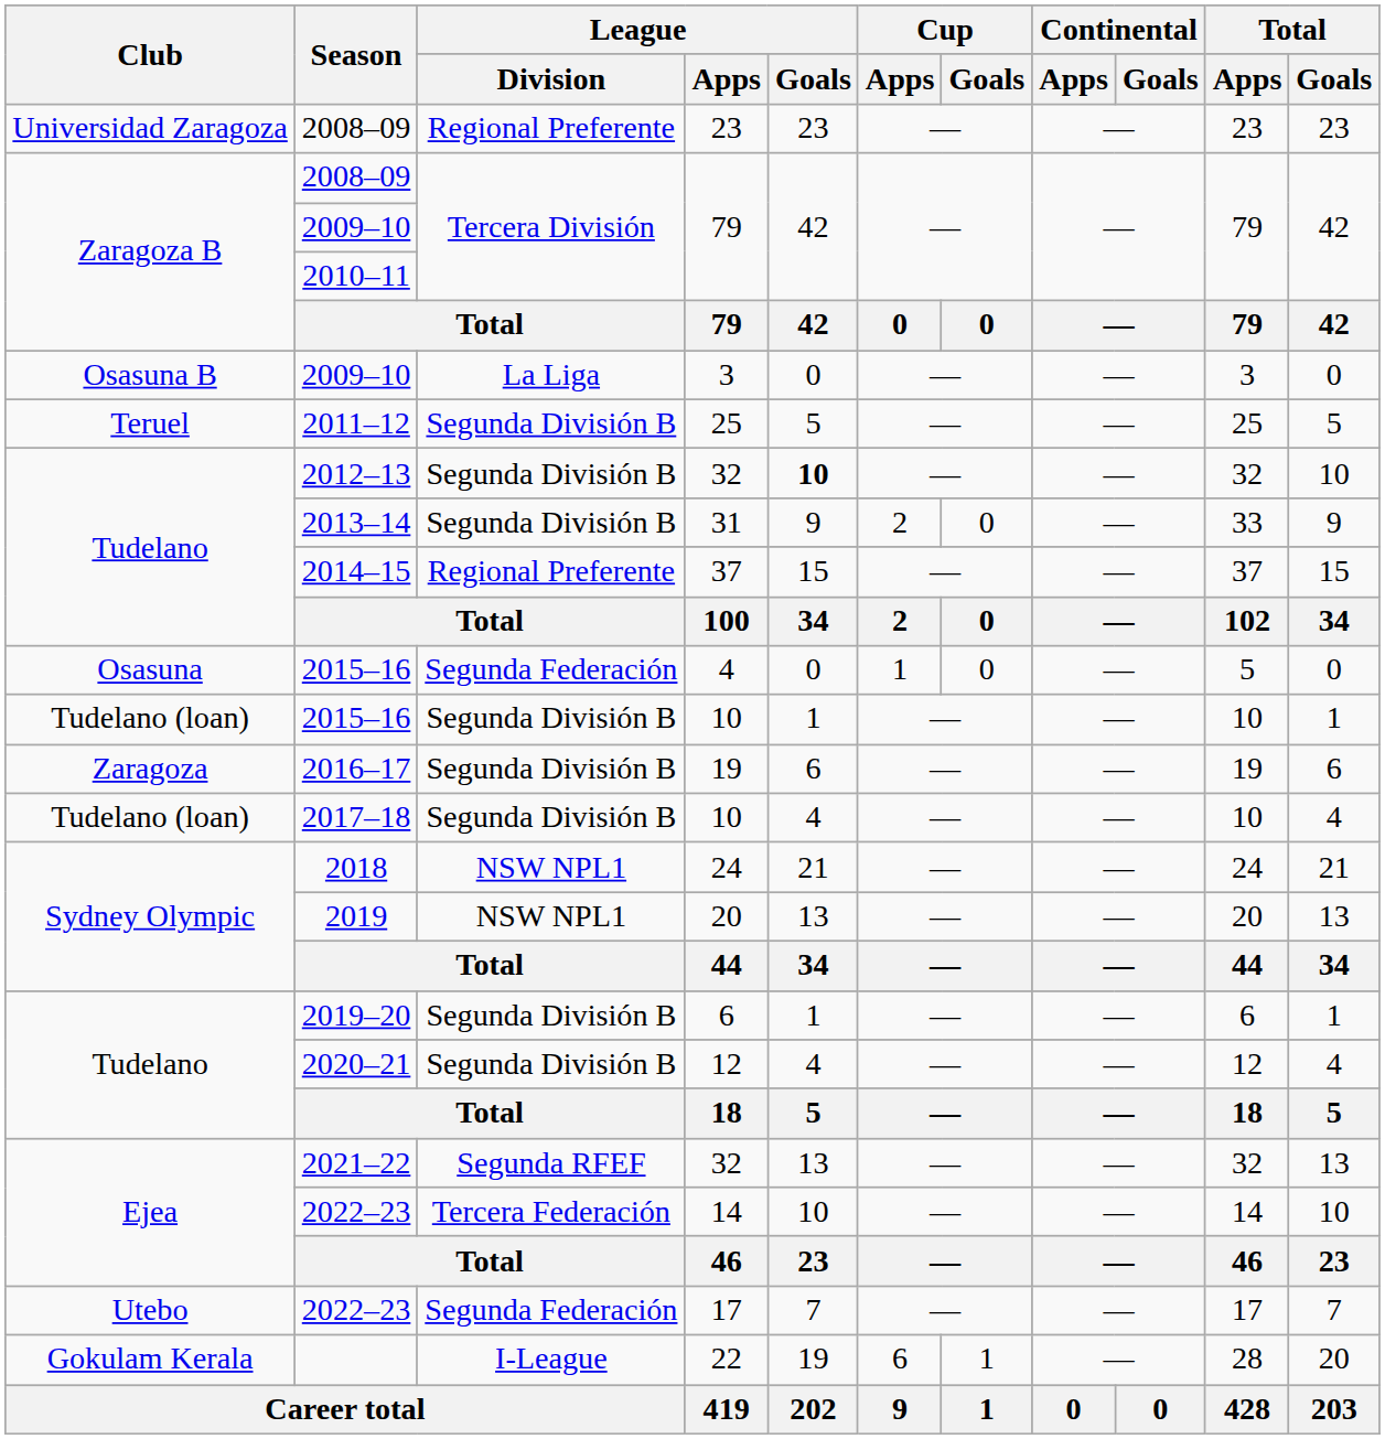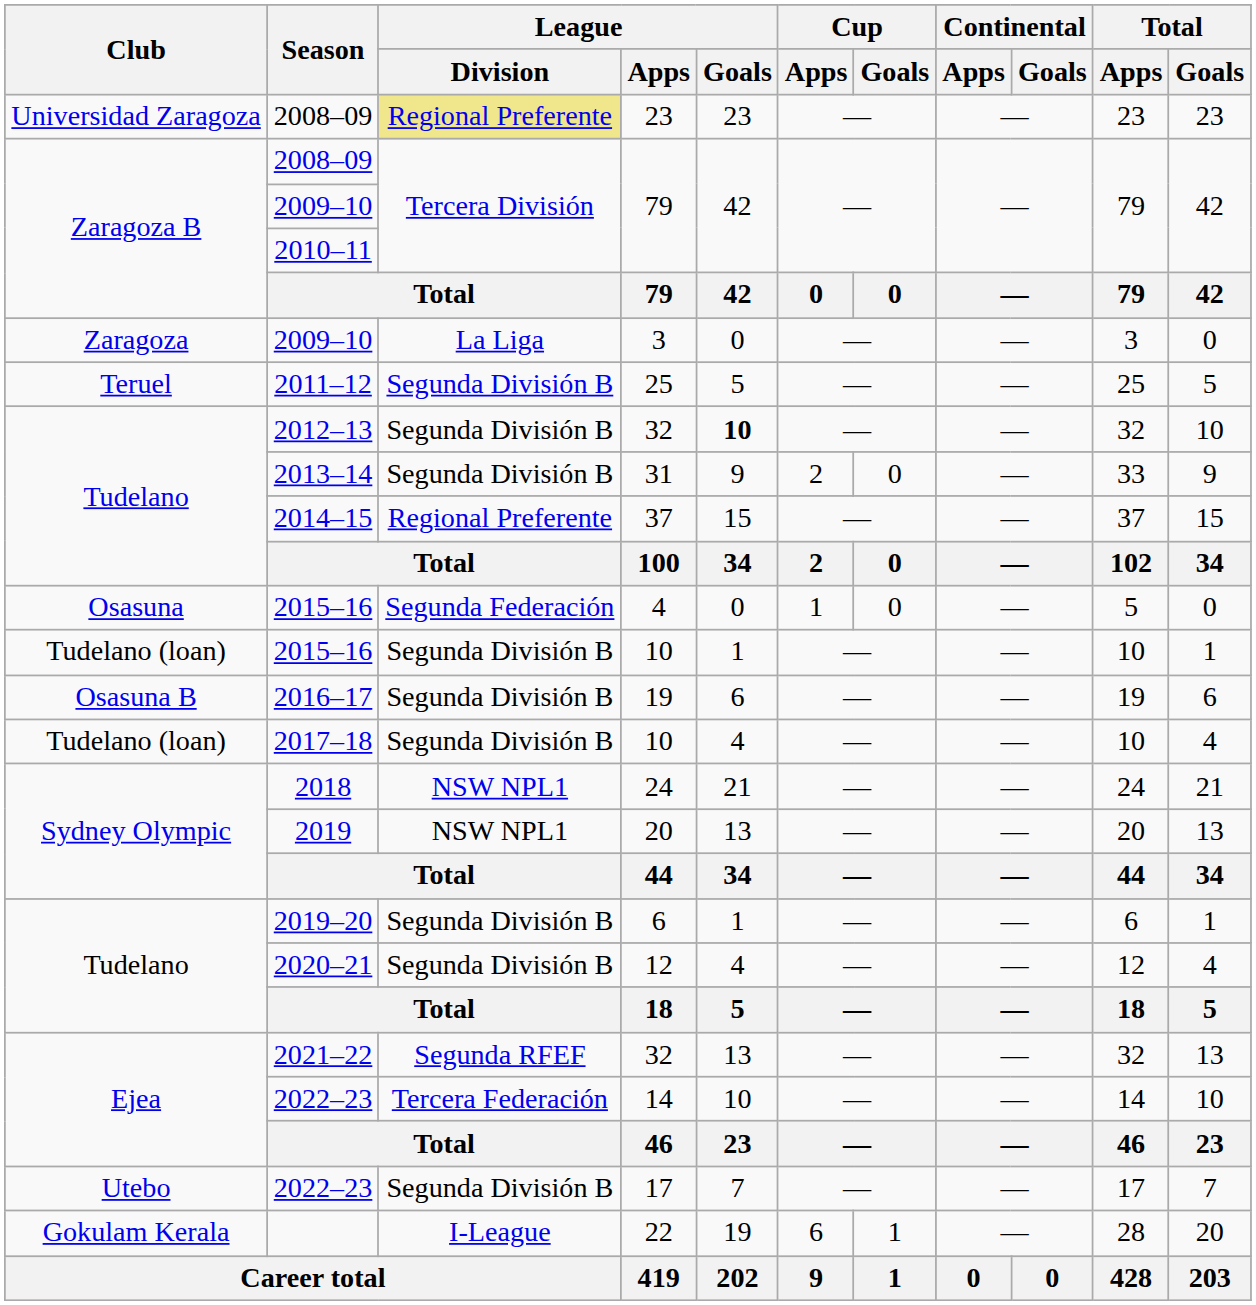 <table class="wikitable" style="text-align: center;">
 <tr>
 <th rowspan="2">Club</th>
 <th rowspan="2">Season</th>
 <th colspan="3">League</th>
 <th colspan="2">Cup</th>
 <th colspan="2">Continental</th>
 <th colspan="2">Total</th>
 </tr>
 <tr>
 <th>Division</th>
 <th>Apps</th>
 <th>Goals</th>
 <th>Apps</th>
 <th>Goals</th>
 <th>Apps</th>
 <th>Goals</th>
 <th>Apps</th>
 <th>Goals</th>
 </tr>
 <tr>
 <td><a href='#'>Universidad Zaragoza</a></td>
 <td>2008–09</td>
-<td><a href='#'>Regional Preferente</a></td>
+<td style="background: khaki;"><a href='#'>Regional Preferente</a></td>
 <td>23</td>
 <td>23</td>
 <td colspan="2">—</td>
 <td colspan="2">—</td>
 <td>23</td>
 <td>23</td>
 </tr>
 <tr>
 <td rowspan="4"><a href='#'>Zaragoza B</a></td>
 <td><a href='#'>2008–09</a></td>
 <td rowspan="3"><a href='#'>Tercera División</a></td>
 <td rowspan="3">79</td>
 <td rowspan="3">42</td>
 <td rowspan="3" colspan="2">—</td>
 <td rowspan="3" colspan="2">—</td>
 <td rowspan="3">79</td>
 <td rowspan="3">42</td>
 </tr>
 <tr>
 <td><a href='#'>2009–10</a></td>
 </tr>
 <tr>
 <td><a href='#'>2010–11</a></td>
 </tr>
 <tr>
 <th colspan="2">Total</th>
 <th>79</th>
 <th>42</th>
 <th>0</th>
 <th>0</th>
 <th colspan="2">—</th>
 <th>79</th>
 <th>42</th>
 </tr>
 <tr>
-<td><a href='#'>Osasuna B</a></td>
+<td><a href='#'>Zaragoza</a></td>
 <td><a href='#'>2009–10</a></td>
 <td><a href='#'>La Liga</a></td>
 <td>3</td>
 <td>0</td>
 <td colspan="2">—</td>
 <td colspan="2">—</td>
 <td>3</td>
 <td>0</td>
 </tr>
 <tr>
 <td><a href='#'>Teruel</a></td>
 <td><a href='#'>2011–12</a></td>
 <td><a href='#'>Segunda División B</a></td>
 <td>25</td>
 <td>5</td>
 <td colspan="2">—</td>
 <td colspan="2">—</td>
 <td>25</td>
 <td>5</td>
 </tr>
 <tr>
 <td rowspan="4"><a href='#'>Tudelano</a></td>
 <td><a href='#'>2012–13</a></td>
 <td>Segunda División B</td>
 <td>32</td>
 <td><strong>10</strong></td>
 <td colspan="2">—</td>
 <td colspan="2">—</td>
 <td>32</td>
 <td>10</td>
 </tr>
 <tr>
 <td><a href='#'>2013–14</a></td>
 <td>Segunda División B</td>
 <td>31</td>
 <td>9</td>
 <td>2</td>
 <td>0</td>
 <td colspan="2">—</td>
 <td>33</td>
 <td>9</td>
 </tr>
 <tr>
 <td><a href='#'>2014–15</a></td>
 <td><a href='#'>Regional Preferente</a></td>
 <td>37</td>
 <td>15</td>
 <td colspan="2">—</td>
 <td colspan="2">—</td>
 <td>37</td>
 <td>15</td>
 </tr>
 <tr>
 <th colspan="2">Total</th>
 <th>100</th>
 <th>34</th>
 <th>2</th>
 <th>0</th>
 <th colspan="2">—</th>
 <th>102</th>
 <th>34</th>
 </tr>
 <tr>
 <td><a href='#'>Osasuna</a></td>
 <td><a href='#'>2015–16</a></td>
 <td><a href='#'>Segunda Federación</a></td>
 <td>4</td>
 <td>0</td>
 <td>1</td>
 <td>0</td>
 <td colspan="2">—</td>
 <td>5</td>
 <td>0</td>
 </tr>
 <tr>
 <td>Tudelano (loan)</td>
 <td><a href='#'>2015–16</a></td>
 <td>Segunda División B</td>
 <td>10</td>
 <td>1</td>
 <td colspan="2">—</td>
 <td colspan="2">—</td>
 <td>10</td>
 <td>1</td>
 </tr>
 <tr>
-<td><a href='#'>Zaragoza</a></td>
+<td><a href='#'>Osasuna B</a></td>
 <td><a href='#'>2016–17</a></td>
 <td>Segunda División B</td>
 <td>19</td>
 <td>6</td>
 <td colspan="2">—</td>
 <td colspan="2">—</td>
 <td>19</td>
 <td>6</td>
 </tr>
 <tr>
 <td>Tudelano (loan)</td>
 <td><a href='#'>2017–18</a></td>
 <td>Segunda División B</td>
 <td>10</td>
 <td>4</td>
 <td colspan="2">—</td>
 <td colspan="2">—</td>
 <td>10</td>
 <td>4</td>
 </tr>
 <tr>
 <td rowspan="3"><a href='#'>Sydney Olympic</a></td>
 <td><a href='#'>2018</a></td>
 <td><a href='#'>NSW NPL1</a></td>
 <td>24</td>
 <td>21</td>
 <td colspan="2">—</td>
 <td colspan="2">—</td>
 <td>24</td>
 <td>21</td>
 </tr>
 <tr>
 <td><a href='#'>2019</a></td>
 <td>NSW NPL1</td>
 <td>20</td>
 <td>13</td>
 <td colspan="2">—</td>
 <td colspan="2">—</td>
 <td>20</td>
 <td>13</td>
 </tr>
 <tr>
 <th colspan="2">Total</th>
 <th>44</th>
 <th>34</th>
 <th colspan="2">—</th>
 <th colspan="2">—</th>
 <th>44</th>
 <th>34</th>
 </tr>
 <tr>
 <td rowspan="3">Tudelano</td>
 <td><a href='#'>2019–20</a></td>
 <td>Segunda División B</td>
 <td>6</td>
 <td>1</td>
 <td colspan="2">—</td>
 <td colspan="2">—</td>
 <td>6</td>
 <td>1</td>
 </tr>
 <tr>
 <td><a href='#'>2020–21</a></td>
 <td>Segunda División B</td>
 <td>12</td>
 <td>4</td>
 <td colspan="2">—</td>
 <td colspan="2">—</td>
 <td>12</td>
 <td>4</td>
 </tr>
 <tr>
 <th colspan="2">Total</th>
 <th>18</th>
 <th>5</th>
 <th colspan="2">—</th>
 <th colspan="2">—</th>
 <th>18</th>
 <th>5</th>
 </tr>
 <tr>
 <td rowspan="3"><a href='#'>Ejea</a></td>
 <td><a href='#'>2021–22</a></td>
 <td><a href='#'>Segunda RFEF</a></td>
 <td>32</td>
 <td>13</td>
 <td colspan="2">—</td>
 <td colspan="2">—</td>
 <td>32</td>
 <td>13</td>
 </tr>
 <tr>
 <td><a href='#'>2022–23</a></td>
 <td><a href='#'>Tercera Federación</a></td>
 <td>14</td>
 <td>10</td>
 <td colspan="2">—</td>
 <td colspan="2">—</td>
 <td>14</td>
 <td>10</td>
 </tr>
 <tr>
 <th colspan="2">Total</th>
 <th>46</th>
 <th>23</th>
 <th colspan="2">—</th>
 <th colspan="2">—</th>
 <th>46</th>
 <th>23</th>
 </tr>
 <tr>
 <td><a href='#'>Utebo</a></td>
 <td><a href='#'>2022–23</a></td>
-<td><a href='#'>Segunda Federación</a></td>
+<td>Segunda División B</td>
 <td>17</td>
 <td>7</td>
 <td colspan="2">—</td>
 <td colspan="2">—</td>
 <td>17</td>
 <td>7</td>
 </tr>
 <tr>
 <td><a href='#'>Gokulam Kerala</a></td>
 <td></td>
 <td><a href='#'>I-League</a></td>
 <td>22</td>
 <td>19</td>
 <td>6</td>
 <td>1</td>
 <td colspan="2">—</td>
 <td>28</td>
 <td>20</td>
 </tr>
 <tr>
 <th colspan="3">Career total</th>
 <th>419</th>
 <th>202</th>
 <th>9</th>
 <th>1</th>
 <th>0</th>
 <th>0</th>
 <th>428</th>
 <th>203</th>
 </tr>
 </table>
